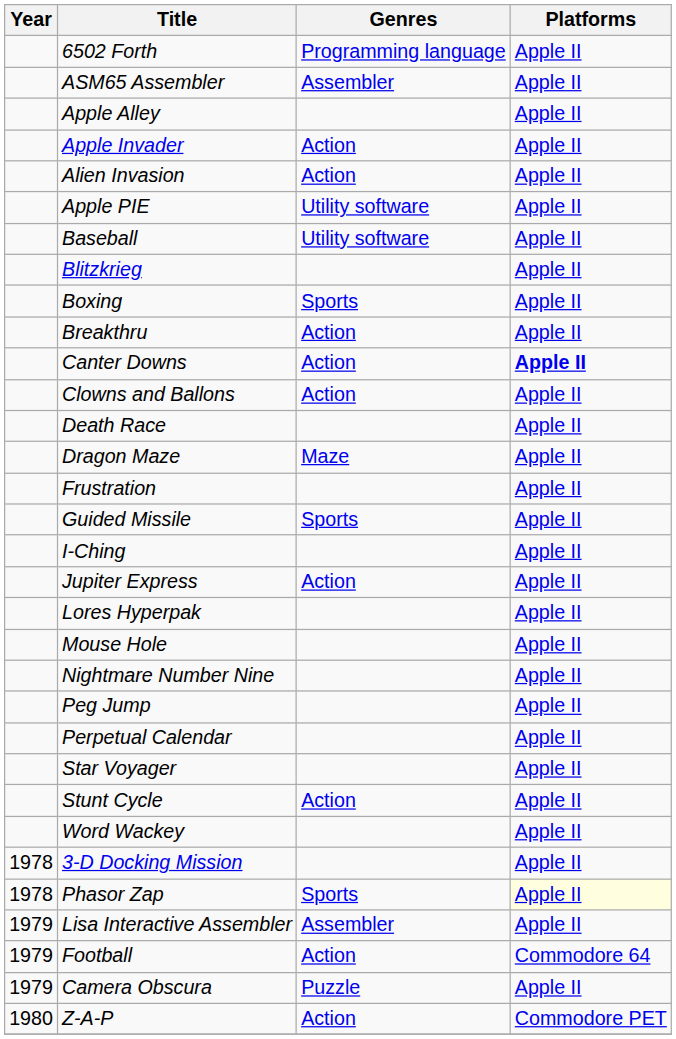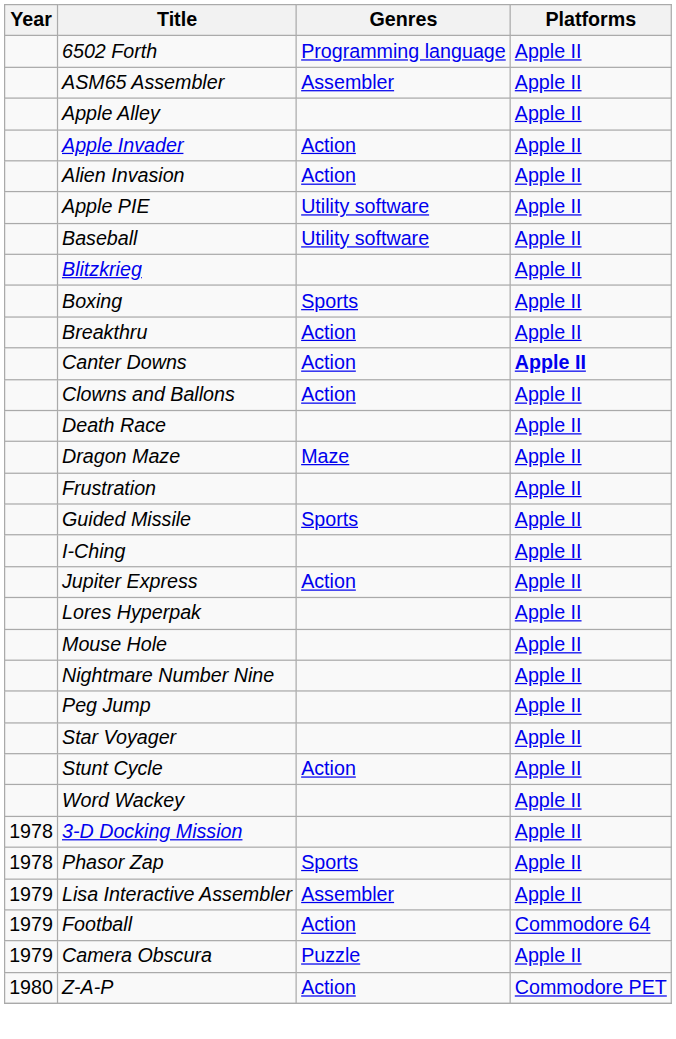 <table class="wikitable">
 <tr>
 <th>Year</th>
 <th>Title</th>
 <th>Genres</th>
 <th>Platforms</th>
 </tr>
 <tr>
 <td></td>
 <td><em>6502 Forth</em> </td>
 <td><a href='#'>Programming language</a></td>
 <td><a href='#'>Apple II</a></td>
 </tr>
 <tr>
 <td></td>
 <td><em>ASM65 Assembler</em> </td>
 <td><a href='#'>Assembler</a></td>
 <td><a href='#'>Apple II</a></td>
 </tr>
 <tr>
 <td></td>
 <td><em>Apple Alley</em> </td>
 <td></td>
 <td><a href='#'>Apple II</a></td>
 </tr>
 <tr>
 <td></td>
 <td><em><a href='#'>Apple Invader</a></em> </td>
 <td><a href='#'>Action</a></td>
 <td><a href='#'>Apple II</a></td>
 </tr>
 <tr>
 <td></td>
 <td><em>Alien Invasion</em> </td>
 <td><a href='#'>Action</a></td>
 <td><a href='#'>Apple II</a></td>
 </tr>
 <tr>
 <td></td>
 <td><em>Apple PIE</em> </td>
 <td><a href='#'>Utility software</a></td>
 <td><a href='#'>Apple II</a></td>
 </tr>
 <tr>
 <td></td>
 <td><em>Baseball</em> </td>
 <td><a href='#'>Utility software</a></td>
 <td><a href='#'>Apple II</a></td>
 </tr>
 <tr>
 <td></td>
 <td><em><a href='#'>Blitzkrieg</a></em> </td>
 <td></td>
 <td><a href='#'>Apple II</a></td>
 </tr>
 <tr>
 <td></td>
 <td><em>Boxing</em> </td>
 <td><a href='#'>Sports</a></td>
 <td><a href='#'>Apple II</a></td>
 </tr>
 <tr>
 <td></td>
 <td><em>Breakthru</em> </td>
 <td><a href='#'>Action</a></td>
 <td><a href='#'>Apple II</a></td>
 </tr>
 <tr>
 <td></td>
 <td><em>Canter Downs</em> </td>
 <td><a href='#'>Action</a></td>
 <td><strong><a href='#'>Apple II</a></strong></td>
 </tr>
 <tr>
 <td></td>
 <td><em>Clowns and Ballons</em> </td>
 <td><a href='#'>Action</a></td>
 <td><a href='#'>Apple II</a></td>
 </tr>
 <tr>
 <td></td>
 <td><em>Death Race</em> </td>
 <td></td>
 <td><a href='#'>Apple II</a></td>
 </tr>
 <tr>
 <td></td>
 <td><em>Dragon Maze</em> </td>
 <td><a href='#'>Maze</a></td>
 <td><a href='#'>Apple II</a></td>
 </tr>
 <tr>
 <td></td>
 <td><em>Frustration</em> </td>
 <td></td>
 <td><a href='#'>Apple II</a></td>
 </tr>
 <tr>
 <td></td>
 <td><em>Guided Missile</em> </td>
 <td><a href='#'>Sports</a></td>
 <td><a href='#'>Apple II</a></td>
 </tr>
 <tr>
 <td></td>
 <td><em>I-Ching</em> </td>
 <td></td>
 <td><a href='#'>Apple II</a></td>
 </tr>
 <tr>
 <td></td>
 <td><em>Jupiter Express</em> </td>
 <td><a href='#'>Action</a></td>
 <td><a href='#'>Apple II</a></td>
 </tr>
 <tr>
 <td></td>
 <td><em>Lores Hyperpak</em> </td>
 <td></td>
 <td><a href='#'>Apple II</a></td>
 </tr>
 <tr>
 <td></td>
 <td><em>Mouse Hole</em> </td>
 <td></td>
 <td><a href='#'>Apple II</a></td>
 </tr>
 <tr>
 <td></td>
 <td><em>Nightmare Number Nine</em> </td>
 <td></td>
 <td><a href='#'>Apple II</a></td>
 </tr>
 <tr>
 <td></td>
 <td><em>Peg Jump</em> </td>
 <td></td>
 <td><a href='#'>Apple II</a></td>
 </tr>
 <tr>
 <td></td>
-<td><em>Perpetual Calendar</em> </td>
-<td></td>
-<td><a href='#'>Apple II</a></td>
-</tr>
-<tr>
-<td></td>
 <td><em>Star Voyager</em> </td>
 <td></td>
 <td><a href='#'>Apple II</a></td>
 </tr>
 <tr>
 <td></td>
 <td><em>Stunt Cycle</em> </td>
 <td><a href='#'>Action</a></td>
 <td><a href='#'>Apple II</a></td>
 </tr>
 <tr>
 <td></td>
 <td><em>Word Wackey</em> </td>
 <td></td>
 <td><a href='#'>Apple II</a></td>
 </tr>
 <tr>
 <td>1978</td>
 <td><em><a href='#'>3-D Docking Mission</a></em> </td>
 <td></td>
 <td><a href='#'>Apple II</a></td>
 </tr>
 <tr>
 <td>1978</td>
 <td><em>Phasor Zap</em> </td>
 <td><a href='#'>Sports</a></td>
-<td style="background: lightyellow;"><a href='#'>Apple II</a></td>
+<td><a href='#'>Apple II</a></td>
 </tr>
 <tr>
 <td>1979</td>
 <td><em>Lisa Interactive Assembler</em> </td>
 <td><a href='#'>Assembler</a></td>
 <td><a href='#'>Apple II</a></td>
 </tr>
 <tr>
 <td>1979</td>
 <td><em>Football</em> </td>
 <td><a href='#'>Action</a></td>
 <td><a href='#'>Commodore 64</a></td>
 </tr>
 <tr>
 <td>1979</td>
 <td><em>Camera Obscura</em> </td>
 <td><a href='#'>Puzzle</a></td>
 <td><a href='#'>Apple II</a></td>
 </tr>
 <tr>
 <td>1980</td>
 <td><em>Z-A-P</em> </td>
 <td><a href='#'>Action</a></td>
 <td><a href='#'>Commodore PET</a></td>
 </tr>
 <tr>
 </tr>
 </table>
